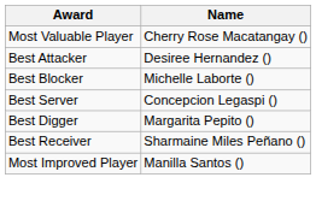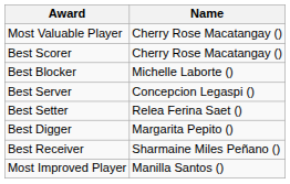 <table class="wikitable">
 <tr>
 <th>Award</th>
 <th>Name</th>
 </tr>
 <tr>
 <td>Most Valuable Player</td>
 <td>Cherry Rose Macatangay () </td>
 </tr>
 <tr>
-<td>Best Attacker</td>
-<td>Desiree Hernandez ()</td>
+<td>Best Scorer</td>
+<td>Cherry Rose Macatangay () </td>
 </tr>
 <tr>
 <td>Best Blocker</td>
 <td>Michelle Laborte ()</td>
 </tr>
 <tr>
 <td>Best Server</td>
 <td>Concepcion Legaspi ()</td>
+</tr>
+<tr>
+<td>Best Setter</td>
+<td>Relea Ferina Saet ()</td>
 </tr>
 <tr>
 <td>Best Digger</td>
 <td>Margarita Pepito ()</td>
 </tr>
 <tr>
 <td>Best Receiver</td>
 <td>Sharmaine Miles Peñano ()</td>
 </tr>
 <tr>
 <td>Most Improved Player</td>
 <td>Manilla Santos ()</td>
 </tr>
 </table>
